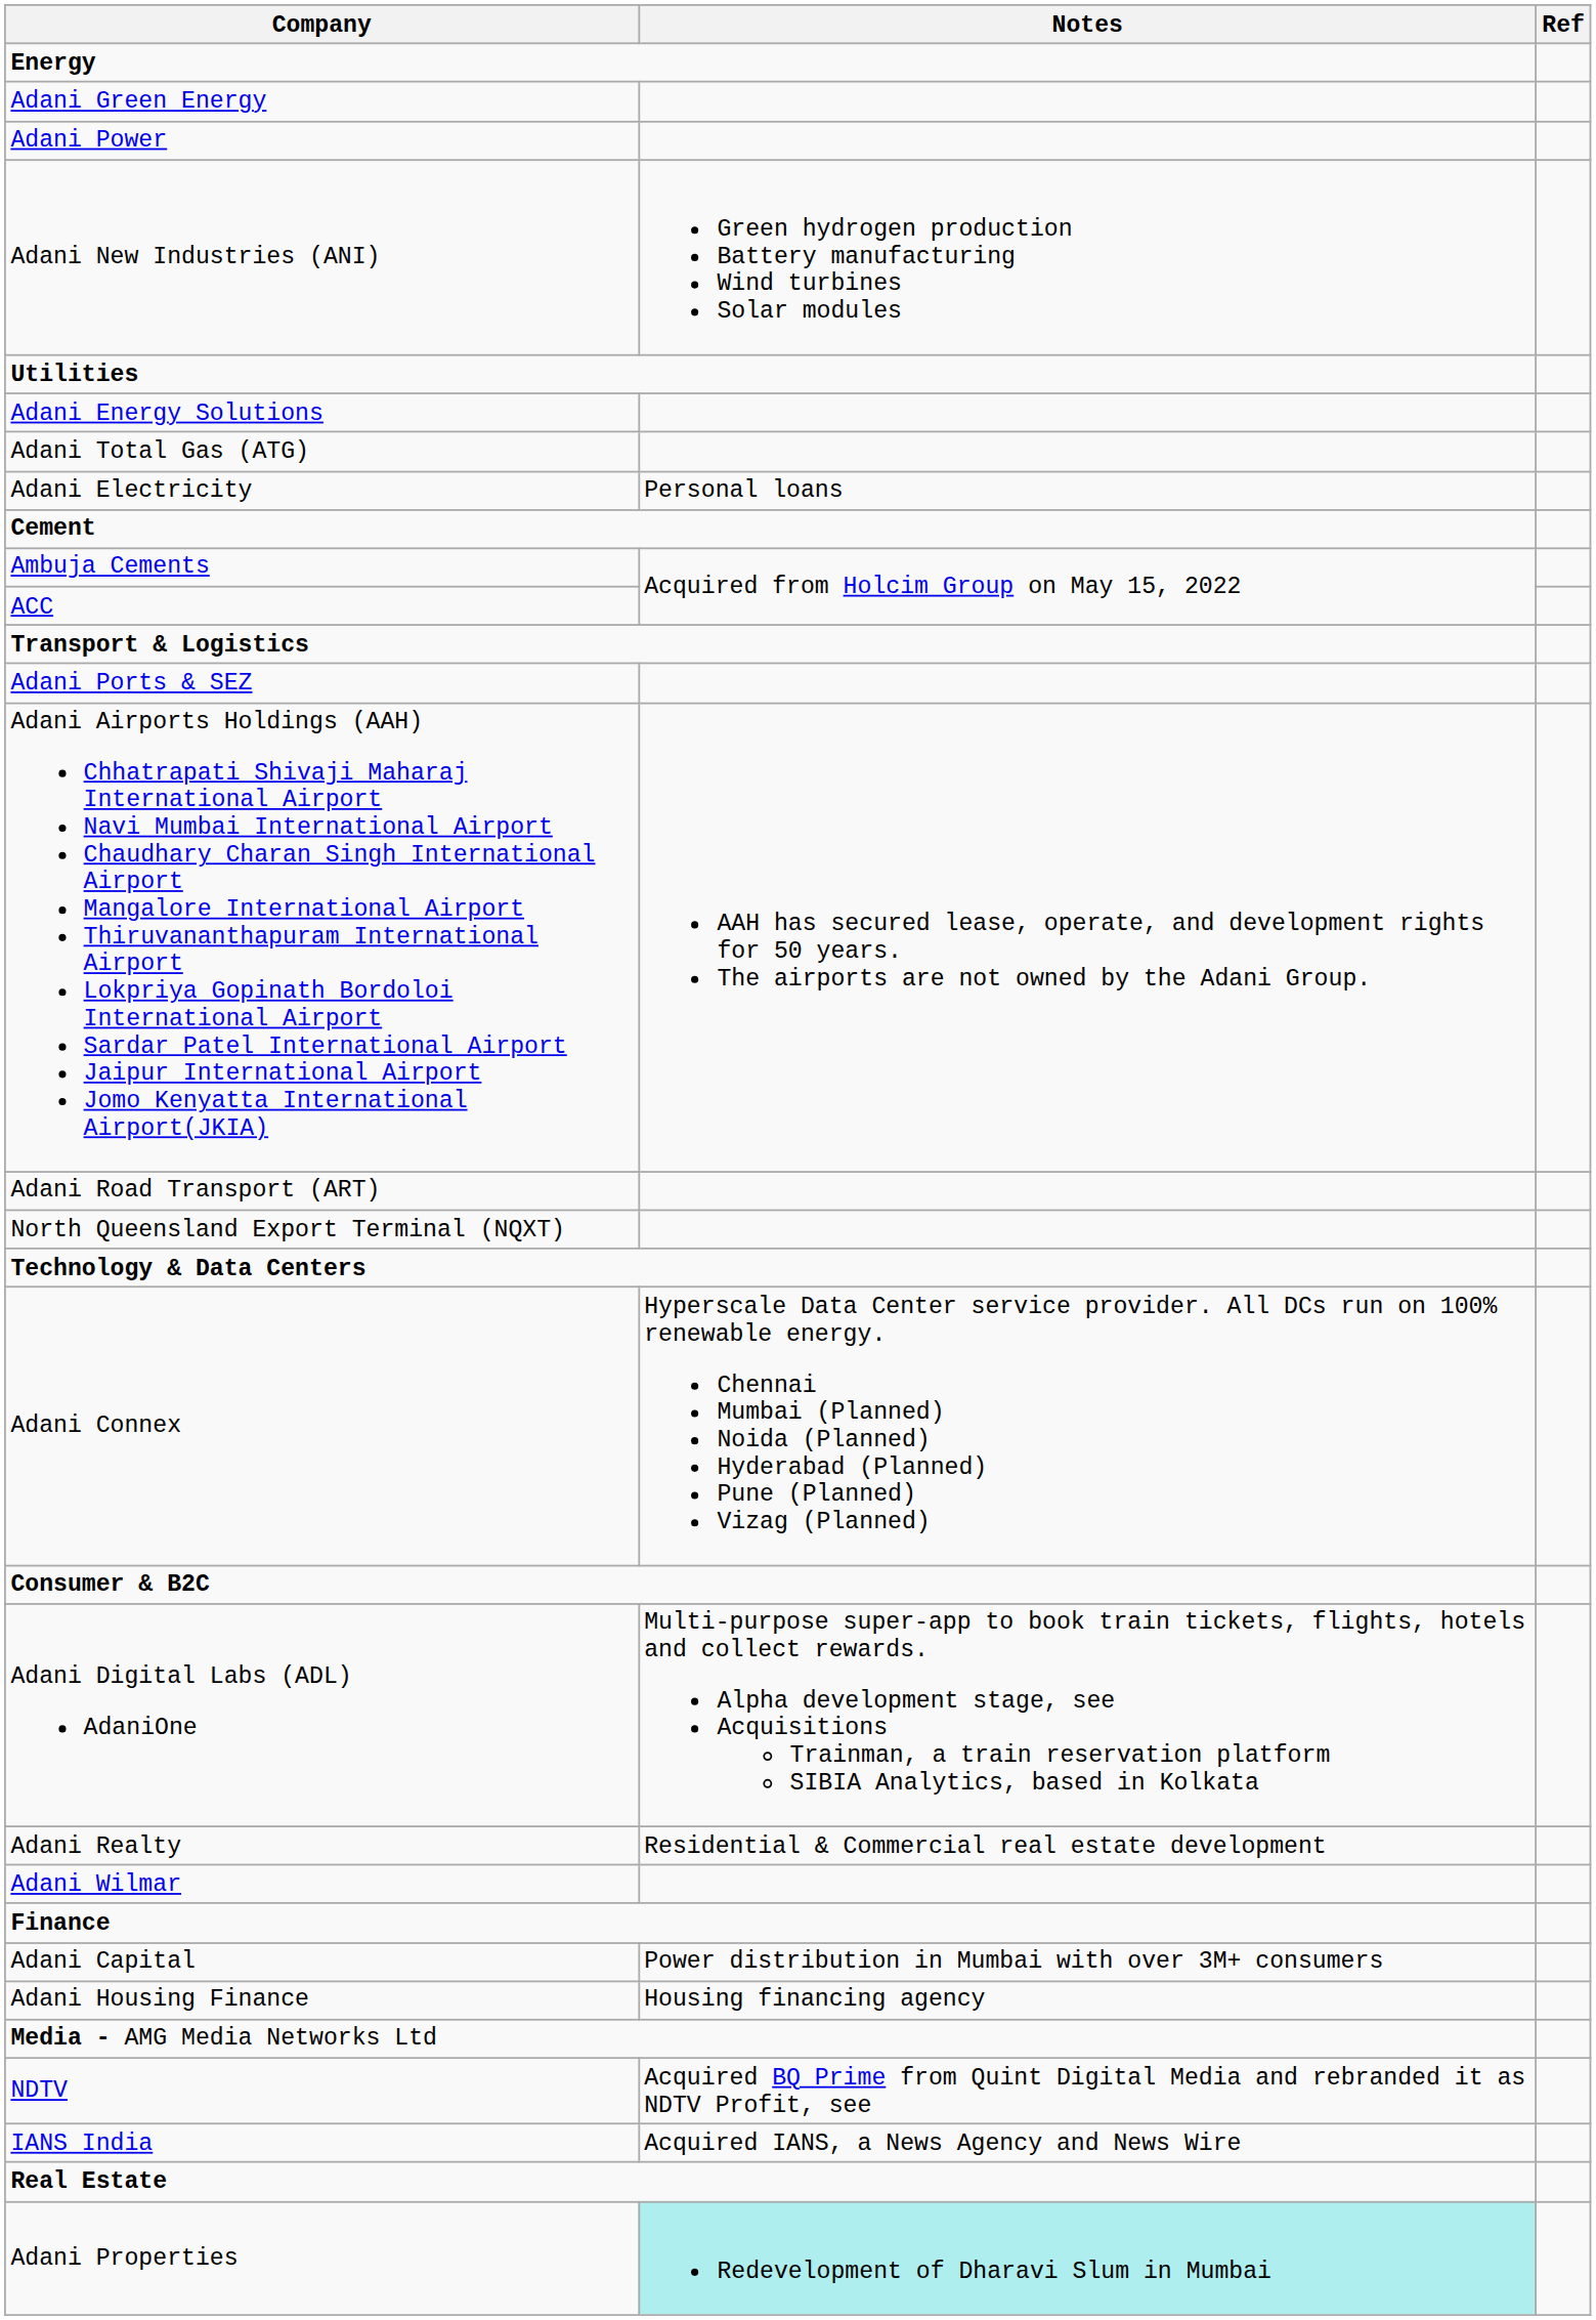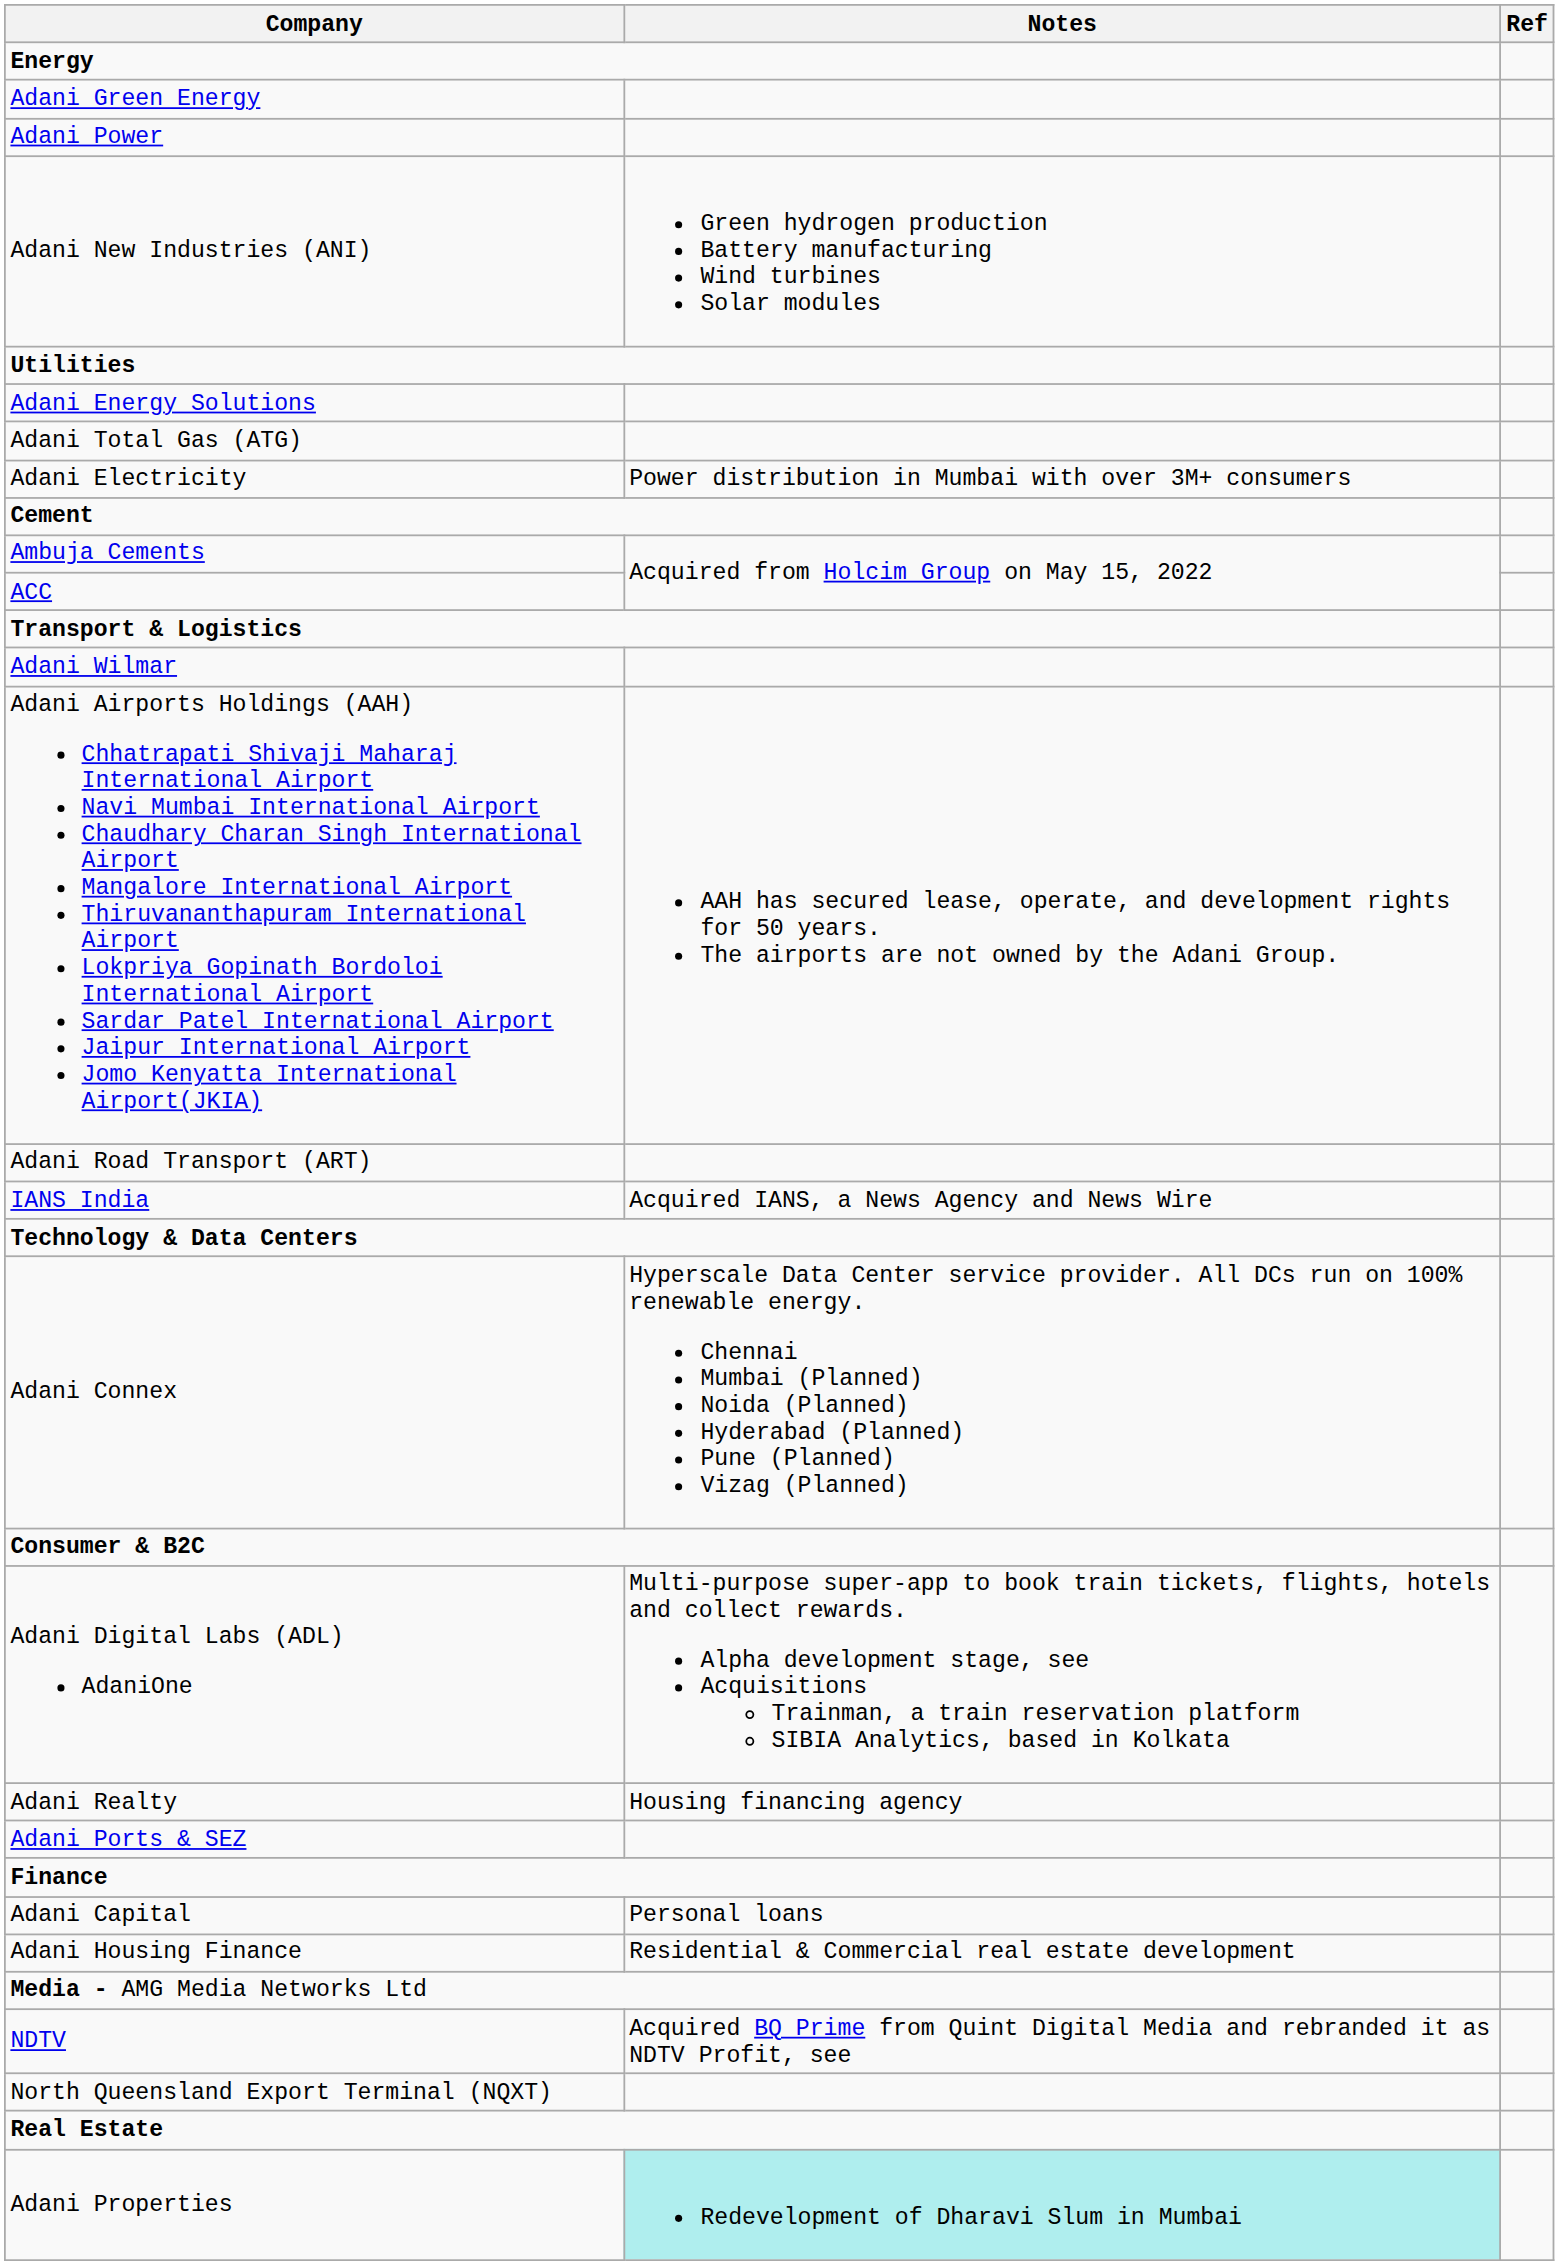 <table class="wikitable">
 <tr>
 <th>Company</th>
 <th>Notes</th>
 <th>Ref</th>
 </tr>
 <tr>
 <td colspan="2"><strong>Energy</strong></td>
 <td></td>
 </tr>
 <tr>
 <td><a href='#'>Adani Green Energy</a></td>
 <td></td>
 <td></td>
 </tr>
 <tr>
 <td><a href='#'>Adani Power</a></td>
 <td></td>
 <td></td>
 </tr>
 <tr>
 <td>Adani New Industries (ANI)</td>
 <td><br><ul><li>Green hydrogen production</li><li>Battery manufacturing</li><li>Wind turbines</li><li>Solar modules</li></ul></td>
 <td></td>
 </tr>
 <tr>
 <td colspan="2"><strong>Utilities</strong></td>
 <td></td>
 </tr>
 <tr>
 <td><a href='#'>Adani Energy Solutions</a></td>
 <td></td>
 <td></td>
 </tr>
 <tr>
 <td>Adani Total Gas (ATG)</td>
 <td></td>
 <td></td>
 </tr>
 <tr>
 <td>Adani Electricity</td>
-<td>Personal loans</td>
+<td>Power distribution in Mumbai with over 3M+ consumers</td>
 <td></td>
 </tr>
 <tr>
 <td colspan="2"><strong>Cement</strong></td>
 <td></td>
 </tr>
 <tr>
 <td><a href='#'>Ambuja Cements</a></td>
 <td rowspan="2">Acquired from <a href='#'>Holcim Group</a> on May 15, 2022</td>
 <td></td>
 </tr>
 <tr>
 <td><a href='#'>ACC</a></td>
 <td></td>
 </tr>
 <tr>
 <td colspan="2"><strong>Transport & Logistics</strong></td>
 <td></td>
 </tr>
 <tr>
-<td><a href='#'>Adani Ports & SEZ</a></td>
+<td><a href='#'>Adani Wilmar</a></td>
 <td></td>
 <td></td>
 </tr>
 <tr>
 <td>Adani Airports Holdings (AAH)<br><ul><li><a href='#'>Chhatrapati Shivaji Maharaj International Airport</a></li><li><a href='#'>Navi Mumbai International Airport</a></li><li><a href='#'>Chaudhary Charan Singh International Airport</a></li><li><a href='#'>Mangalore International Airport</a></li><li><a href='#'>Thiruvananthapuram International Airport</a></li><li><a href='#'>Lokpriya Gopinath Bordoloi International Airport</a></li><li><a href='#'>Sardar Patel International Airport</a></li><li><a href='#'>Jaipur International Airport</a></li><li><a href='#'>Jomo Kenyatta International Airport(JKIA)</a></li></ul></td>
 <td><br><ul><li>AAH has secured lease, operate, and development rights for 50 years.</li><li>The airports are not owned by the Adani Group.</li></ul></td>
 <td></td>
 </tr>
 <tr>
 <td>Adani Road Transport (ART)</td>
 <td></td>
 <td></td>
 </tr>
 <tr>
-<td>North Queensland Export Terminal (NQXT)</td>
-<td></td>
+<td><a href='#'>IANS India</a></td>
+<td>Acquired IANS, a News Agency and News Wire</td>
 <td></td>
 </tr>
 <tr>
 <td colspan="2"><strong>Technology & Data Centers</strong></td>
 <td></td>
 </tr>
 <tr>
 <td>Adani Connex</td>
 <td>Hyperscale Data Center service provider. All DCs run on 100% renewable energy.<br><ul><li>Chennai</li><li>Mumbai (Planned)</li><li>Noida (Planned)</li><li>Hyderabad (Planned)</li><li>Pune (Planned)</li><li>Vizag (Planned)</li></ul></td>
 <td></td>
 </tr>
 <tr>
 <td colspan="2"><strong>Consumer & B2C</strong></td>
 <td></td>
 </tr>
 <tr>
 <td>Adani Digital Labs (ADL)<br><ul><li>AdaniOne</li></ul></td>
 <td>Multi-purpose super-app to book train tickets, flights, hotels and collect rewards.<br><ul><li>Alpha development stage, see </li><li>Acquisitions<ul><li>Trainman, a train reservation platform</li><li>SIBIA Analytics, based in Kolkata</li></ul></li></ul></td>
 </tr>
 <tr>
 <td>Adani Realty</td>
-<td>Residential & Commercial real estate development</td>
+<td>Housing financing agency</td>
 <td></td>
 </tr>
 <tr>
-<td><a href='#'>Adani Wilmar</a></td>
+<td><a href='#'>Adani Ports & SEZ</a></td>
 <td></td>
 <td></td>
 </tr>
 <tr>
 <td colspan="2"><strong>Finance</strong></td>
 <td></td>
 </tr>
 <tr>
 <td>Adani Capital</td>
-<td>Power distribution in Mumbai with over 3M+ consumers</td>
+<td>Personal loans</td>
 <td></td>
 </tr>
 <tr>
 <td>Adani Housing Finance</td>
-<td>Housing financing agency</td>
+<td>Residential & Commercial real estate development</td>
 <td></td>
 </tr>
 <tr>
 <td colspan="2"><strong>Media -</strong> AMG Media Networks Ltd</td>
 <td></td>
 </tr>
 <tr>
 <td><a href='#'>NDTV</a></td>
 <td>Acquired <a href='#'>BQ Prime</a> from Quint Digital Media and rebranded it as NDTV Profit, see </td>
 <td></td>
 </tr>
 <tr>
-<td><a href='#'>IANS India</a></td>
-<td>Acquired IANS, a News Agency and News Wire</td>
+<td>North Queensland Export Terminal (NQXT)</td>
+<td></td>
 <td></td>
 </tr>
 <tr>
 <td colspan="2"><strong>Real Estate</strong></td>
 <td></td>
 </tr>
 <tr>
 <td>Adani Properties</td>
 <td style="background: paleturquoise;"><br><ul><li>Redevelopment of Dharavi Slum in Mumbai</li></ul></td>
 <td></td>
 </tr>
 </table>
